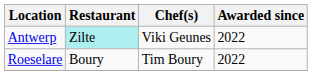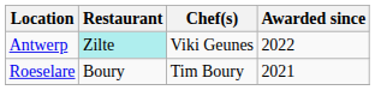 <table class="wikitable sortable">
 <tr>
 <th scope="col">Location</th>
 <th scope="col">Restaurant</th>
 <th scope="col">Chef(s)</th>
 <th scope="col">Awarded since</th>
 </tr>
 <tr>
 <td><a href='#'>Antwerp</a></td>
 <td style="background: paleturquoise;">Zilte</td>
 <td>Viki Geunes</td>
 <td>2022</td>
 </tr>
 <tr>
 <td><a href='#'>Roeselare</a></td>
 <td>Boury</td>
 <td>Tim Boury</td>
-<td>2022</td>
+<td>2021</td>
 </tr>
 <tr>
 </tr>
 </table>
